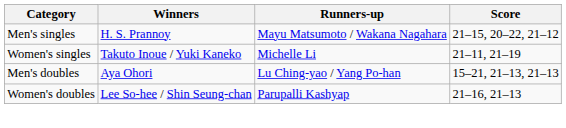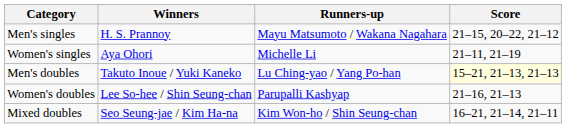 <table class=wikitable style="white-space:nowrap;">
 <tr>
 <th>Category</th>
 <th>Winners</th>
 <th>Runners-up</th>
 <th>Score</th>
 </tr>
 <tr>
 <td>Men's singles</td>
 <td> <a href='#'>H. S. Prannoy</a></td>
 <td> <a href='#'>Mayu Matsumoto</a> / <a href='#'>Wakana Nagahara</a></td>
 <td>21–15, 20–22, 21–12</td>
 </tr>
 <tr>
 <td>Women's singles</td>
-<td> <a href='#'>Takuto Inoue</a> / <a href='#'>Yuki Kaneko</a></td>
+<td> <a href='#'>Aya Ohori</a></td>
 <td> <a href='#'>Michelle Li</a></td>
 <td>21–11, 21–19</td>
 </tr>
 <tr>
 <td>Men's doubles</td>
-<td> <a href='#'>Aya Ohori</a></td>
+<td> <a href='#'>Takuto Inoue</a> / <a href='#'>Yuki Kaneko</a></td>
 <td> <a href='#'>Lu Ching-yao</a> / <a href='#'>Yang Po-han</a></td>
-<td>15–21, 21–13, 21–13</td>
+<td style="background: lightyellow;">15–21, 21–13, 21–13</td>
 </tr>
 <tr>
 <td>Women's doubles</td>
 <td> <a href='#'>Lee So-hee</a> / <a href='#'>Shin Seung-chan</a></td>
 <td> <a href='#'>Parupalli Kashyap</a></td>
 <td>21–16, 21–13</td>
 </tr>
+<tr>
+<td>Mixed doubles</td>
+<td> <a href='#'>Seo Seung-jae</a> / <a href='#'>Kim Ha-na</a></td>
+<td> <a href='#'>Kim Won-ho</a> / <a href='#'>Shin Seung-chan</a></td>
+<td>16–21, 21–14, 21–11</td>
+</tr>
 </table>
